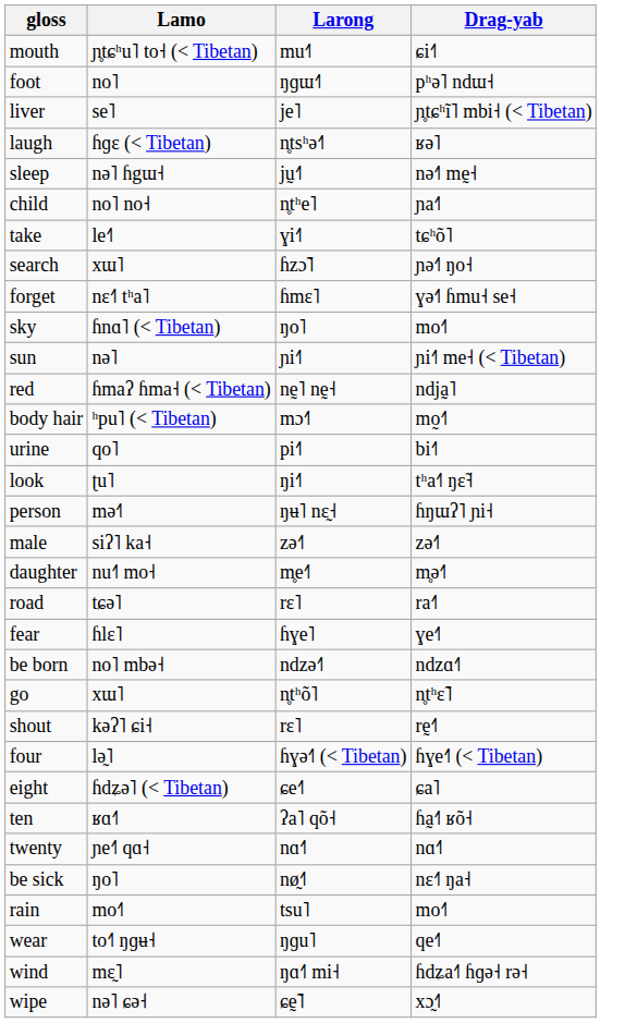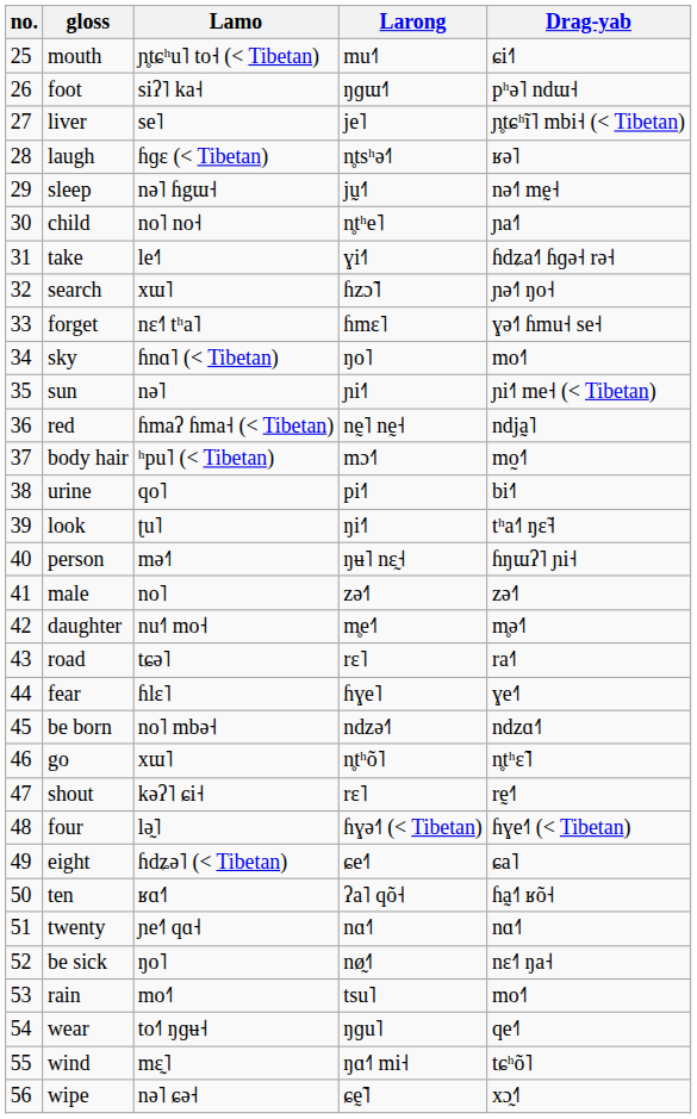 <table class="wikitable" sortable">
 <tr>
+<th>no.</th>
 <th>gloss</th>
 <th>Lamo</th>
 <th><a href='#'>Larong</a></th>
 <th><a href='#'>Drag-yab</a></th>
 </tr>
 <tr>
+<td>25</td>
 <td>mouth</td>
 <td>ɲ̥tɕʰu˥ to˧ (< <a href='#'>Tibetan</a>)</td>
 <td>mu˧˥</td>
 <td>ɕi˧˥</td>
 </tr>
 <tr>
+<td>26</td>
 <td>foot</td>
-<td>no˥</td>
+<td>siʔ˥ ka˧</td>
 <td>ŋɡɯ˧˥</td>
 <td>pʰə˥ ndɯ˧</td>
 </tr>
 <tr>
+<td>27</td>
 <td>liver</td>
 <td>se˥</td>
 <td>je˥</td>
 <td>ɲ̥tɕʰĩ˥ mbi˧ (< <a href='#'>Tibetan</a>)</td>
 </tr>
 <tr>
+<td>28</td>
 <td>laugh</td>
 <td>ɦɡɛ (< <a href='#'>Tibetan</a>)</td>
 <td>n̥tsʰə˧˥</td>
 <td>ʁə˥</td>
 </tr>
 <tr>
+<td>29</td>
 <td>sleep</td>
 <td>nə˥ ɦgɯ˧</td>
 <td>jṵ˧˥</td>
 <td>nə˧˥ mḛ˧</td>
 </tr>
 <tr>
+<td>30</td>
 <td>child</td>
 <td>no˥ no˧</td>
 <td>n̥tʰe˥</td>
 <td>ɲa˧˥</td>
 </tr>
 <tr>
+<td>31</td>
 <td>take</td>
 <td>le˧˥</td>
 <td>ɣi˧˥</td>
-<td>tɕʰõ˥</td>
+<td>ɦdʑa˧˥ ɦɡə˧ rə˧</td>
 </tr>
 <tr>
+<td>32</td>
 <td>search</td>
 <td>xɯ˥</td>
 <td>ɦzɔ̃˥</td>
 <td>ɲə˧˥ ŋo˧</td>
 </tr>
 <tr>
+<td>33</td>
 <td>forget</td>
 <td>nɛ˧˥ tʰa˥</td>
 <td>ɦmɛ˥</td>
 <td>ɣə˧˥ ɦmu˧ se˧</td>
 </tr>
 <tr>
+<td>34</td>
 <td>sky</td>
 <td>ɦnɑ˥ (< <a href='#'>Tibetan</a>)</td>
 <td>ŋo˥</td>
 <td>mo˧˥</td>
 </tr>
 <tr>
+<td>35</td>
 <td>sun</td>
 <td>nə˥</td>
 <td>ɲi˧˥</td>
 <td>ɲi˧˥ me˧ (< <a href='#'>Tibetan</a>)</td>
 </tr>
 <tr>
+<td>36</td>
 <td>red</td>
 <td>ɦmaʔ ɦma˧ (< <a href='#'>Tibetan</a>)</td>
 <td>nḛ˥ nḛ˧</td>
 <td>ndja̰˥</td>
 </tr>
 <tr>
+<td>37</td>
 <td>body hair</td>
 <td>ʰpu˥ (< <a href='#'>Tibetan</a>)</td>
 <td>mɔ˧˥</td>
 <td>mo̰˧˥</td>
 </tr>
 <tr>
+<td>38</td>
 <td>urine</td>
 <td>qo˥</td>
 <td>pi˧˥</td>
 <td>bi˧˥</td>
 </tr>
 <tr>
+<td>39</td>
 <td>look</td>
 <td>ʈu˥</td>
 <td>ŋi˧˥</td>
 <td>tʰa˧˥ ŋɛ̃˧</td>
 </tr>
 <tr>
+<td>40</td>
 <td>person</td>
 <td>mə˧˥</td>
 <td>ŋʉ˥ nɛ̰˧</td>
 <td>ɦŋɯʔ˥ ɲi˧</td>
 </tr>
 <tr>
+<td>41</td>
 <td>male</td>
-<td>siʔ˥ ka˧</td>
+<td>no˥</td>
 <td>zə˧˥</td>
 <td>zə˧˥</td>
 </tr>
 <tr>
+<td>42</td>
 <td>daughter</td>
 <td>nu˧˥ mo˧</td>
 <td>m̥e˧˥</td>
 <td>m̥ə˧˥</td>
 </tr>
 <tr>
+<td>43</td>
 <td>road</td>
 <td>tɕə˥</td>
 <td>rɛ˥</td>
 <td>ra˧˥</td>
 </tr>
 <tr>
+<td>44</td>
 <td>fear</td>
 <td>ɦlɛ˥</td>
 <td>ɦɣe˥</td>
 <td>ɣe˧˥</td>
 </tr>
 <tr>
+<td>45</td>
 <td>be born</td>
 <td>no˥ mbə˧</td>
 <td>ndzə˧˥</td>
 <td>ndzɑ˧˥</td>
 </tr>
 <tr>
+<td>46</td>
 <td>go</td>
 <td>xɯ˥</td>
 <td>n̥tʰõ˥</td>
 <td>n̥tʰɛ̃˥</td>
 </tr>
 <tr>
+<td>47</td>
 <td>shout</td>
 <td>kəʔ˥ ɕi˧</td>
 <td>rɛ˥</td>
 <td>rḛ˧˥</td>
 </tr>
 <tr>
+<td>48</td>
 <td>four</td>
 <td>lə̰˥</td>
 <td>ɦɣə˧˥ (< <a href='#'>Tibetan</a>)</td>
 <td>ɦɣe˧˥ (< <a href='#'>Tibetan</a>)</td>
 </tr>
 <tr>
+<td>49</td>
 <td>eight</td>
 <td>ɦdʑə˥ (< <a href='#'>Tibetan</a>)</td>
 <td>ɕe˧˥</td>
 <td>ɕa˥</td>
 </tr>
 <tr>
+<td>50</td>
 <td>ten</td>
 <td>ʁɑ˧˥</td>
 <td>ʔa˥ qõ˧</td>
 <td>ɦa̰˧˥ ʁõ˧</td>
 </tr>
 <tr>
+<td>51</td>
 <td>twenty</td>
 <td>ɲe˧˥ qɑ˧</td>
 <td>nɑ˧˥</td>
 <td>nɑ˧˥</td>
 </tr>
 <tr>
+<td>52</td>
 <td>be sick</td>
 <td>ŋo˥</td>
 <td>nø̰˧˥</td>
 <td>nɛ˧˥ ŋa˧</td>
 </tr>
 <tr>
+<td>53</td>
 <td>rain</td>
 <td>mo˧˥</td>
 <td>tsu˥</td>
 <td>mo˧˥</td>
 </tr>
 <tr>
+<td>54</td>
 <td>wear</td>
 <td>to˧˥ ŋɡʉ˧</td>
 <td>ŋɡu˥</td>
 <td>qe˧˥</td>
 </tr>
 <tr>
+<td>55</td>
 <td>wind</td>
 <td>mɛ̰˥</td>
 <td>ŋɑ˧˥ mi˧</td>
-<td>ɦdʑa˧˥ ɦɡə˧ rə˧</td>
+<td>tɕʰõ˥</td>
 </tr>
 <tr>
+<td>56</td>
 <td>wipe</td>
 <td>nə˥ ɕə˧</td>
 <td>ɕḛ̃˥</td>
 <td>xɔ̰˧˥</td>
 </tr>
 </table>
